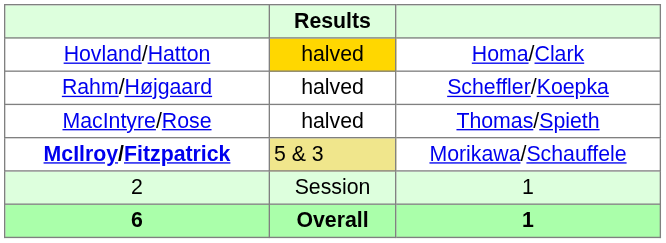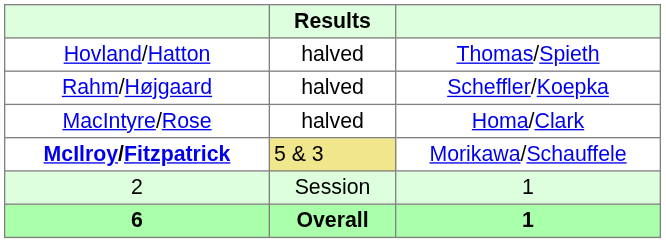 <table border="1" cellpadding="3" style="border-collapse:collapse; text-align:center;">
 <tr style="background:#dfd;">
 <th style="width:12em;"></th>
 <th style="width:5.5em;">Results</th>
 <th style="width:12em;"></th>
 </tr>
 <tr>
 <td><a href='#'>Hovland</a>/<a href='#'>Hatton</a></td>
-<td align=center style="background: gold;">halved</td>
-<td><a href='#'>Homa</a>/<a href='#'>Clark</a></td>
+<td align=center>halved</td>
+<td><a href='#'>Thomas</a>/<a href='#'>Spieth</a></td>
 </tr>
 <tr>
 <td><a href='#'>Rahm</a>/<a href='#'>Højgaard</a></td>
 <td align=center>halved</td>
 <td><a href='#'>Scheffler</a>/<a href='#'>Koepka</a></td>
 </tr>
 <tr>
 <td><a href='#'>MacIntyre</a>/<a href='#'>Rose</a></td>
 <td align=center>halved</td>
-<td><a href='#'>Thomas</a>/<a href='#'>Spieth</a></td>
+<td><a href='#'>Homa</a>/<a href='#'>Clark</a></td>
 </tr>
 <tr>
 <td><strong><a href='#'>McIlroy</a>/<a href='#'>Fitzpatrick</a></strong></td>
 <td align=left style="background: khaki;"> 5 & 3</td>
 <td><a href='#'>Morikawa</a>/<a href='#'>Schauffele</a></td>
 </tr>
 <tr style="background:#dfd;">
 <td>2</td>
 <td>Session</td>
 <td>1</td>
 </tr>
 <tr style="background:#afa;">
 <th>6</th>
 <th>Overall</th>
 <th>1</th>
 </tr>
 </table>
